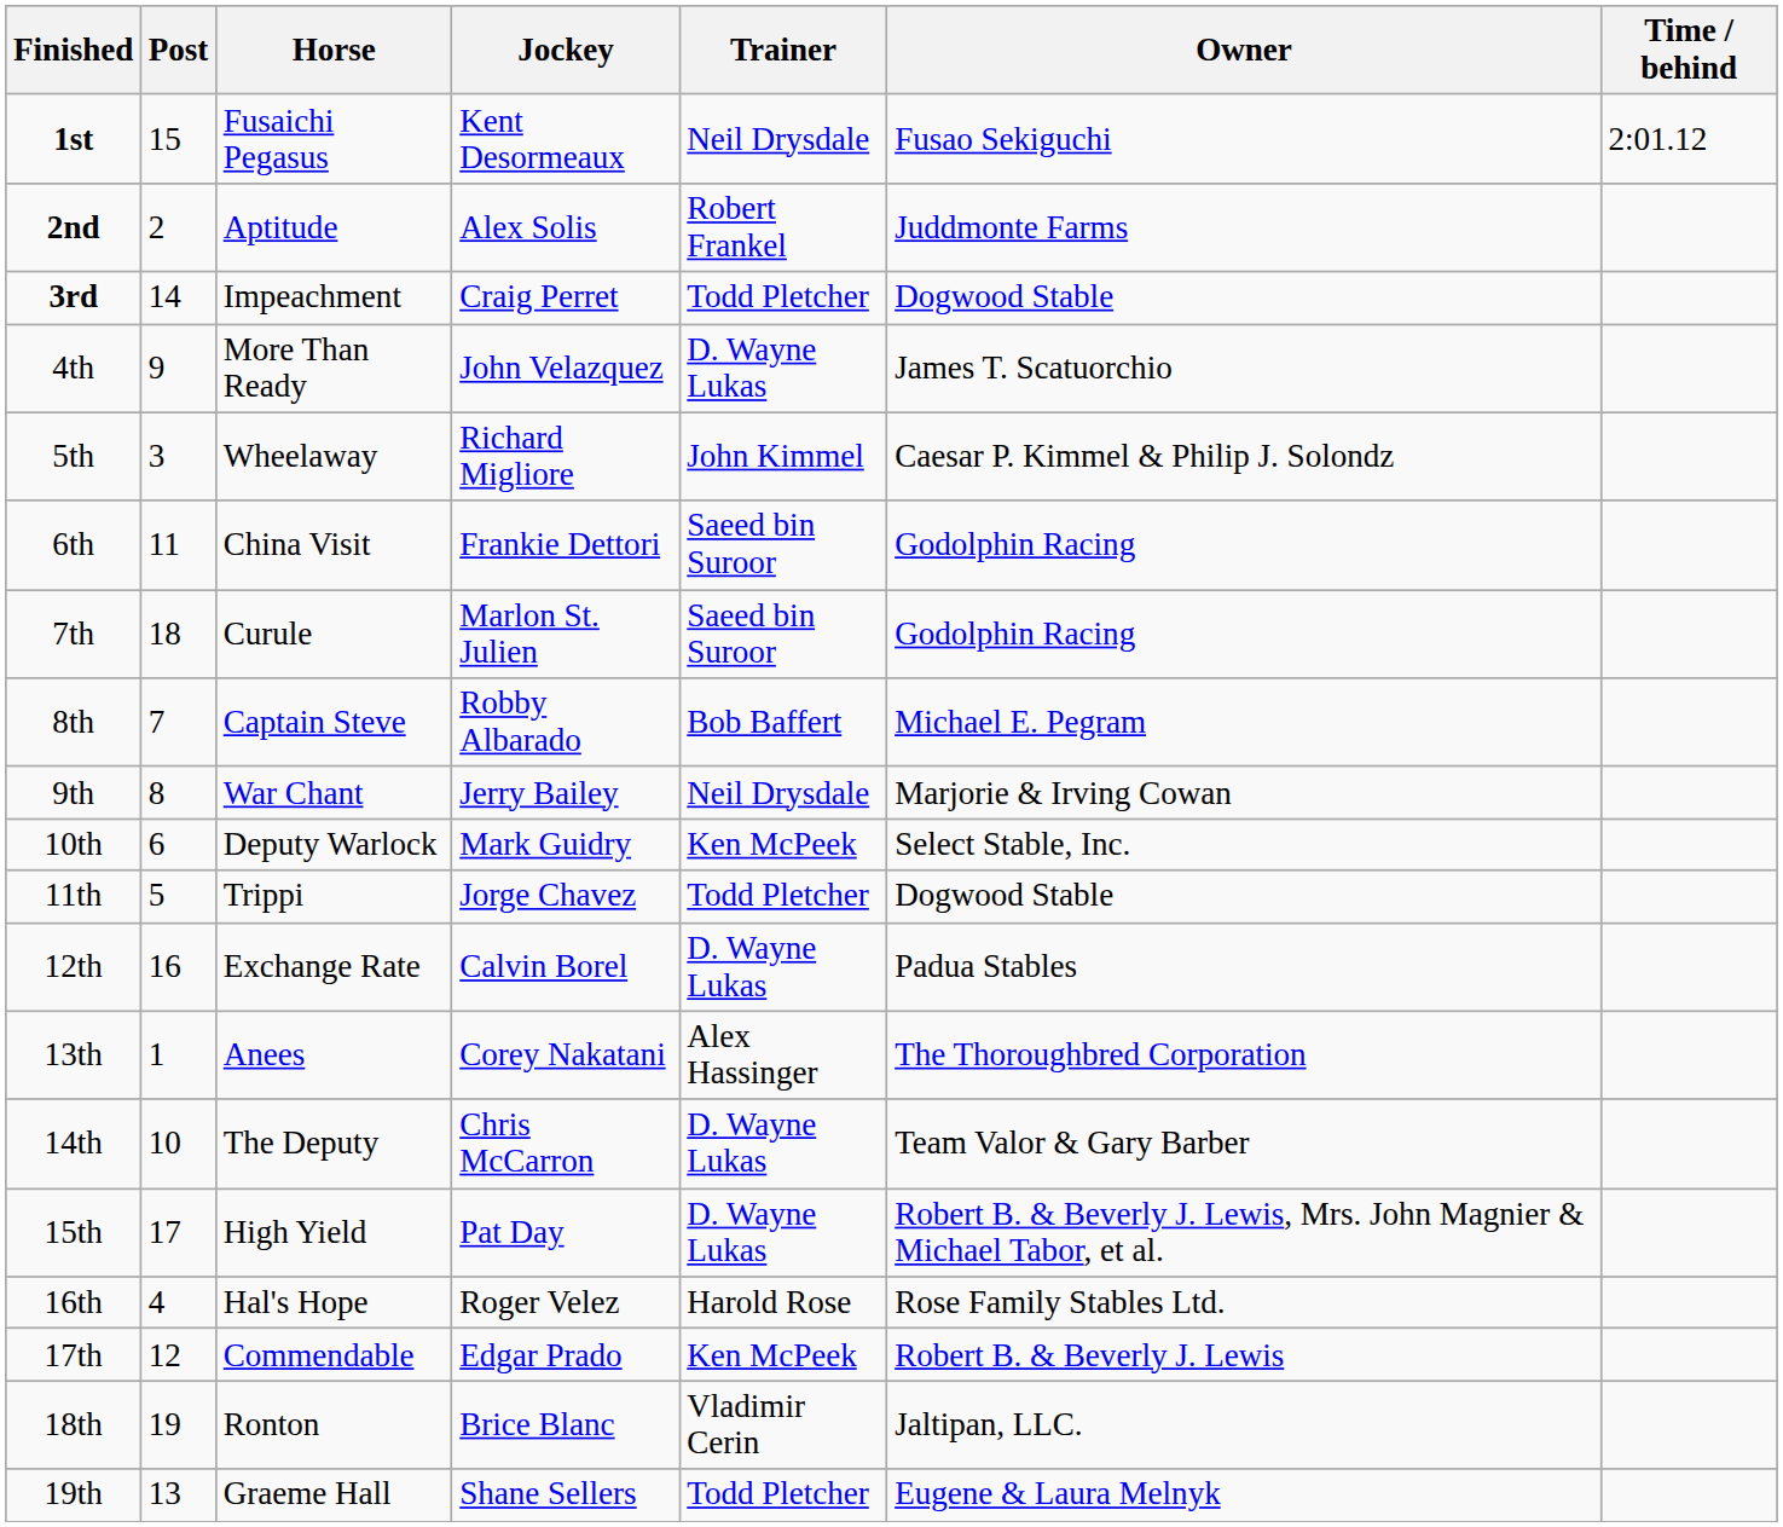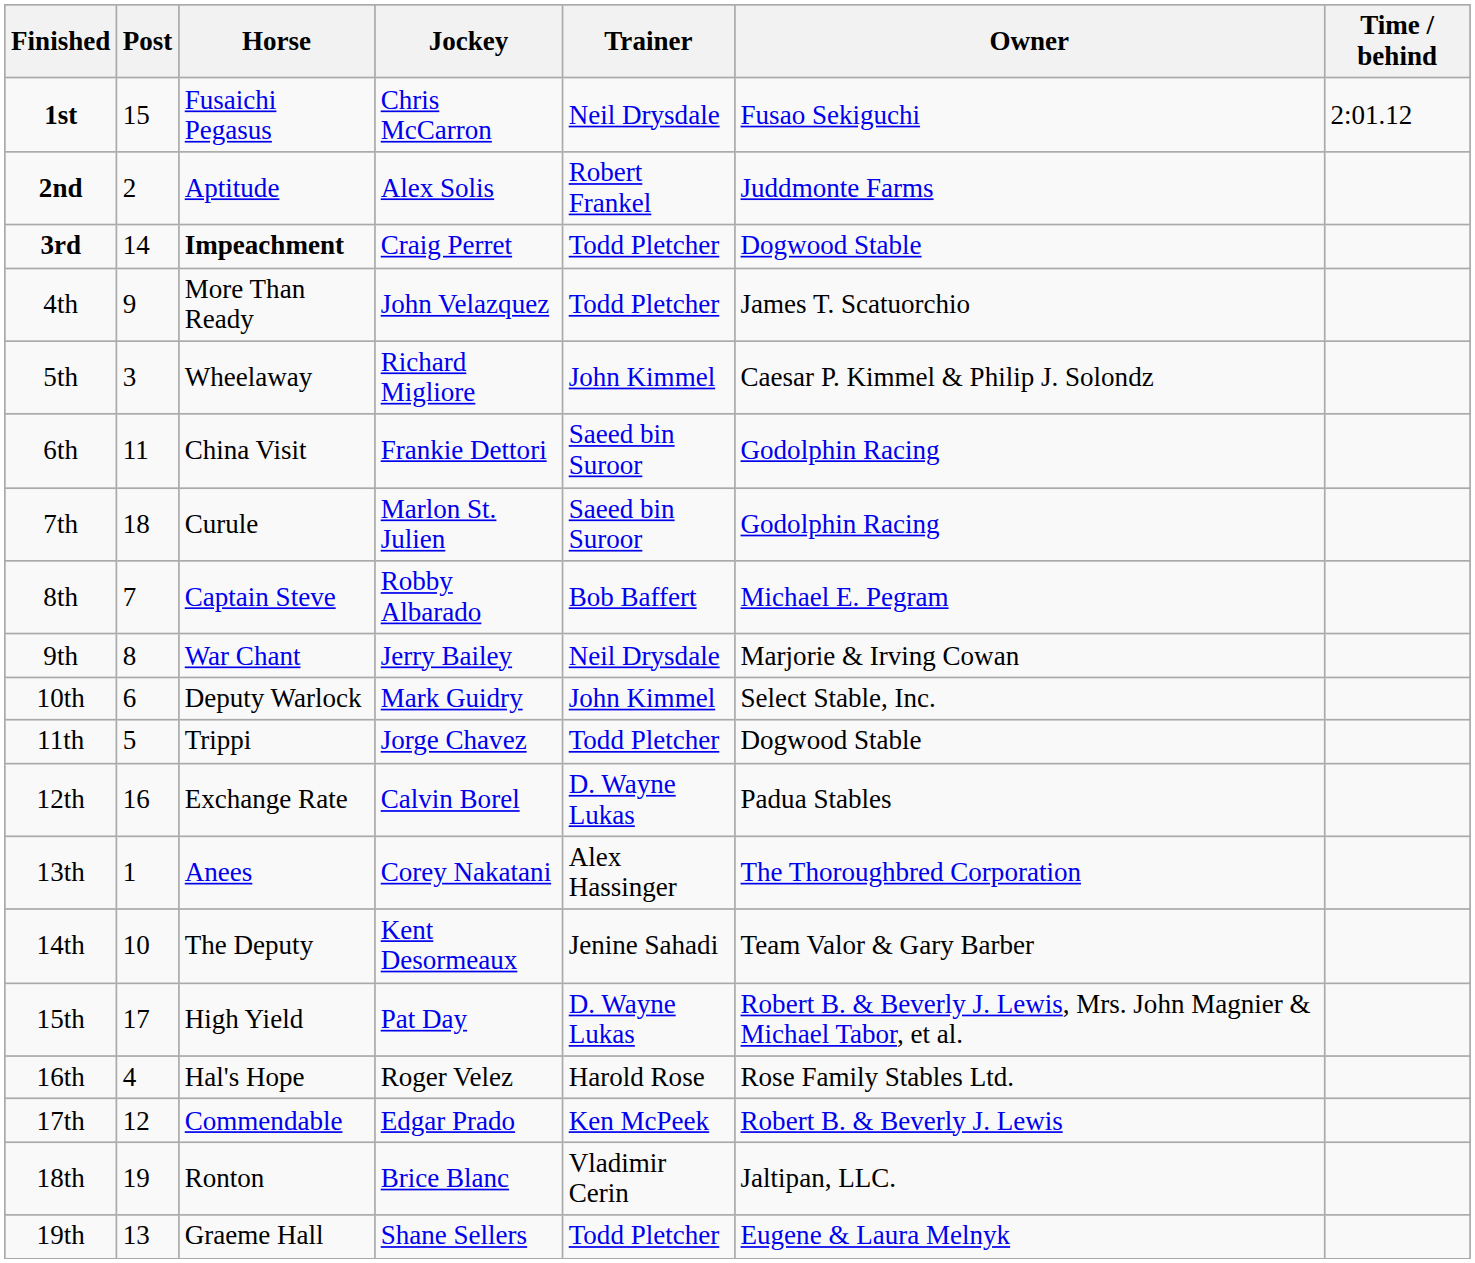 <table class="wikitable" border="1">
 <tr>
 <th>Finished</th>
 <th>Post</th>
 <th>Horse</th>
 <th>Jockey</th>
 <th>Trainer</th>
 <th>Owner</th>
 <th>Time / behind</th>
 </tr>
 <tr>
 <td align=center><strong>1st</strong></td>
 <td>15</td>
 <td><a href='#'>Fusaichi Pegasus</a></td>
-<td><a href='#'>Kent Desormeaux</a></td>
+<td><a href='#'>Chris McCarron</a></td>
 <td><a href='#'>Neil Drysdale</a></td>
 <td><a href='#'>Fusao Sekiguchi</a></td>
 <td>2:01.12</td>
 </tr>
 <tr>
 <td align=center><strong>2nd</strong></td>
 <td>2</td>
 <td><a href='#'>Aptitude</a></td>
 <td><a href='#'>Alex Solis</a></td>
 <td><a href='#'>Robert Frankel</a></td>
 <td><a href='#'>Juddmonte Farms</a></td>
 <td></td>
 </tr>
 <tr>
 <td align=center><strong>3rd</strong></td>
 <td>14</td>
-<td>Impeachment</td>
+<td><strong>Impeachment</strong></td>
 <td><a href='#'>Craig Perret</a></td>
 <td><a href='#'>Todd Pletcher</a></td>
 <td><a href='#'>Dogwood Stable</a></td>
 <td></td>
 </tr>
 <tr>
 <td align=center>4th</td>
 <td>9</td>
 <td>More Than Ready</td>
 <td><a href='#'>John Velazquez</a></td>
-<td><a href='#'>D. Wayne Lukas</a></td>
+<td><a href='#'>Todd Pletcher</a></td>
 <td>James T. Scatuorchio</td>
 <td></td>
 </tr>
 <tr>
 <td align=center>5th</td>
 <td>3</td>
 <td>Wheelaway</td>
 <td><a href='#'>Richard Migliore</a></td>
 <td><a href='#'>John Kimmel</a></td>
 <td>Caesar P. Kimmel & Philip J. Solondz</td>
 <td></td>
 </tr>
 <tr>
 <td align=center>6th</td>
 <td>11</td>
 <td>China Visit</td>
 <td><a href='#'>Frankie Dettori</a></td>
 <td><a href='#'>Saeed bin Suroor</a></td>
 <td><a href='#'>Godolphin Racing</a></td>
 <td></td>
 </tr>
 <tr>
 <td align=center>7th</td>
 <td>18</td>
 <td>Curule</td>
 <td><a href='#'>Marlon St. Julien</a></td>
 <td><a href='#'>Saeed bin Suroor</a></td>
 <td><a href='#'>Godolphin Racing</a></td>
 <td></td>
 </tr>
 <tr>
 <td align=center>8th</td>
 <td>7</td>
 <td><a href='#'>Captain Steve</a></td>
 <td><a href='#'>Robby Albarado</a></td>
 <td><a href='#'>Bob Baffert</a></td>
 <td><a href='#'>Michael E. Pegram</a></td>
 <td></td>
 </tr>
 <tr>
 <td align=center>9th</td>
 <td>8</td>
 <td><a href='#'>War Chant</a></td>
 <td><a href='#'>Jerry Bailey</a></td>
 <td><a href='#'>Neil Drysdale</a></td>
 <td>Marjorie & Irving Cowan</td>
 <td></td>
 </tr>
 <tr>
 <td align=center>10th</td>
 <td>6</td>
 <td>Deputy Warlock</td>
 <td><a href='#'>Mark Guidry</a></td>
-<td><a href='#'>Ken McPeek</a></td>
+<td><a href='#'>John Kimmel</a></td>
 <td>Select Stable, Inc.</td>
 <td></td>
 </tr>
 <tr>
 <td align=center>11th</td>
 <td>5</td>
 <td>Trippi</td>
 <td><a href='#'>Jorge Chavez</a></td>
 <td><a href='#'>Todd Pletcher</a></td>
 <td>Dogwood Stable</td>
 <td></td>
 </tr>
 <tr>
 <td align=center>12th</td>
 <td>16</td>
 <td>Exchange Rate</td>
 <td><a href='#'>Calvin Borel</a></td>
 <td><a href='#'>D. Wayne Lukas</a></td>
 <td>Padua Stables</td>
 <td></td>
 </tr>
 <tr>
 <td align=center>13th</td>
 <td>1</td>
 <td><a href='#'>Anees</a></td>
 <td><a href='#'>Corey Nakatani</a></td>
 <td>Alex Hassinger</td>
 <td><a href='#'>The Thoroughbred Corporation</a></td>
 <td></td>
 </tr>
 <tr>
 <td align=center>14th</td>
 <td>10</td>
 <td>The Deputy</td>
-<td><a href='#'>Chris McCarron</a></td>
-<td><a href='#'>D. Wayne Lukas</a></td>
+<td><a href='#'>Kent Desormeaux</a></td>
+<td>Jenine Sahadi</td>
 <td>Team Valor & Gary Barber</td>
 <td></td>
 </tr>
 <tr>
 <td align=center>15th</td>
 <td>17</td>
 <td>High Yield</td>
 <td><a href='#'>Pat Day</a></td>
 <td><a href='#'>D. Wayne Lukas</a></td>
 <td><a href='#'>Robert B. & Beverly J. Lewis</a>, Mrs. John Magnier & <a href='#'>Michael Tabor</a>, et al.</td>
 <td></td>
 </tr>
 <tr>
 <td align=center>16th</td>
 <td>4</td>
 <td>Hal's Hope</td>
 <td>Roger Velez</td>
 <td>Harold Rose</td>
 <td>Rose Family Stables Ltd.</td>
 <td></td>
 </tr>
 <tr>
 <td align=center>17th</td>
 <td>12</td>
 <td><a href='#'>Commendable</a></td>
 <td><a href='#'>Edgar Prado</a></td>
 <td><a href='#'>Ken McPeek</a></td>
 <td><a href='#'>Robert B. & Beverly J. Lewis</a></td>
 <td></td>
 </tr>
 <tr>
 <td align=center>18th</td>
 <td>19</td>
 <td>Ronton</td>
 <td><a href='#'>Brice Blanc</a></td>
 <td>Vladimir Cerin</td>
 <td>Jaltipan, LLC.</td>
 <td></td>
 </tr>
 <tr>
 <td align=center>19th</td>
 <td>13</td>
 <td>Graeme Hall</td>
 <td><a href='#'>Shane Sellers</a></td>
 <td><a href='#'>Todd Pletcher</a></td>
 <td><a href='#'>Eugene & Laura Melnyk</a></td>
 <td></td>
 </tr>
 </table>
